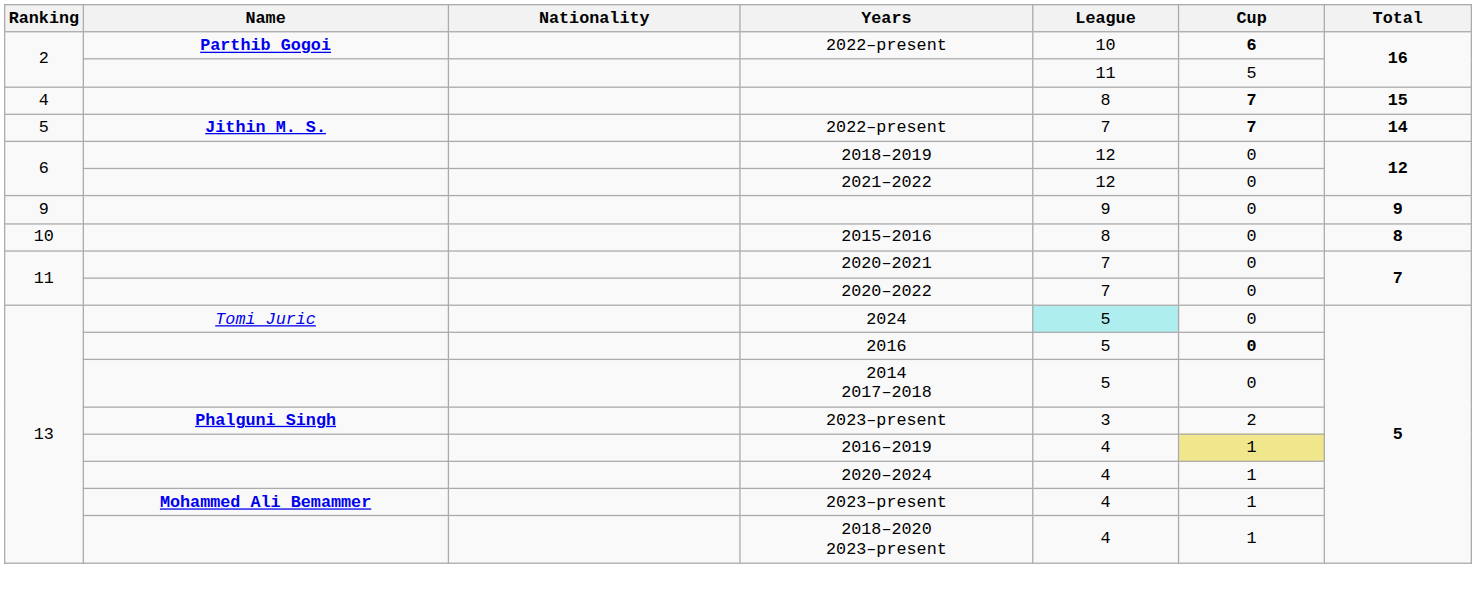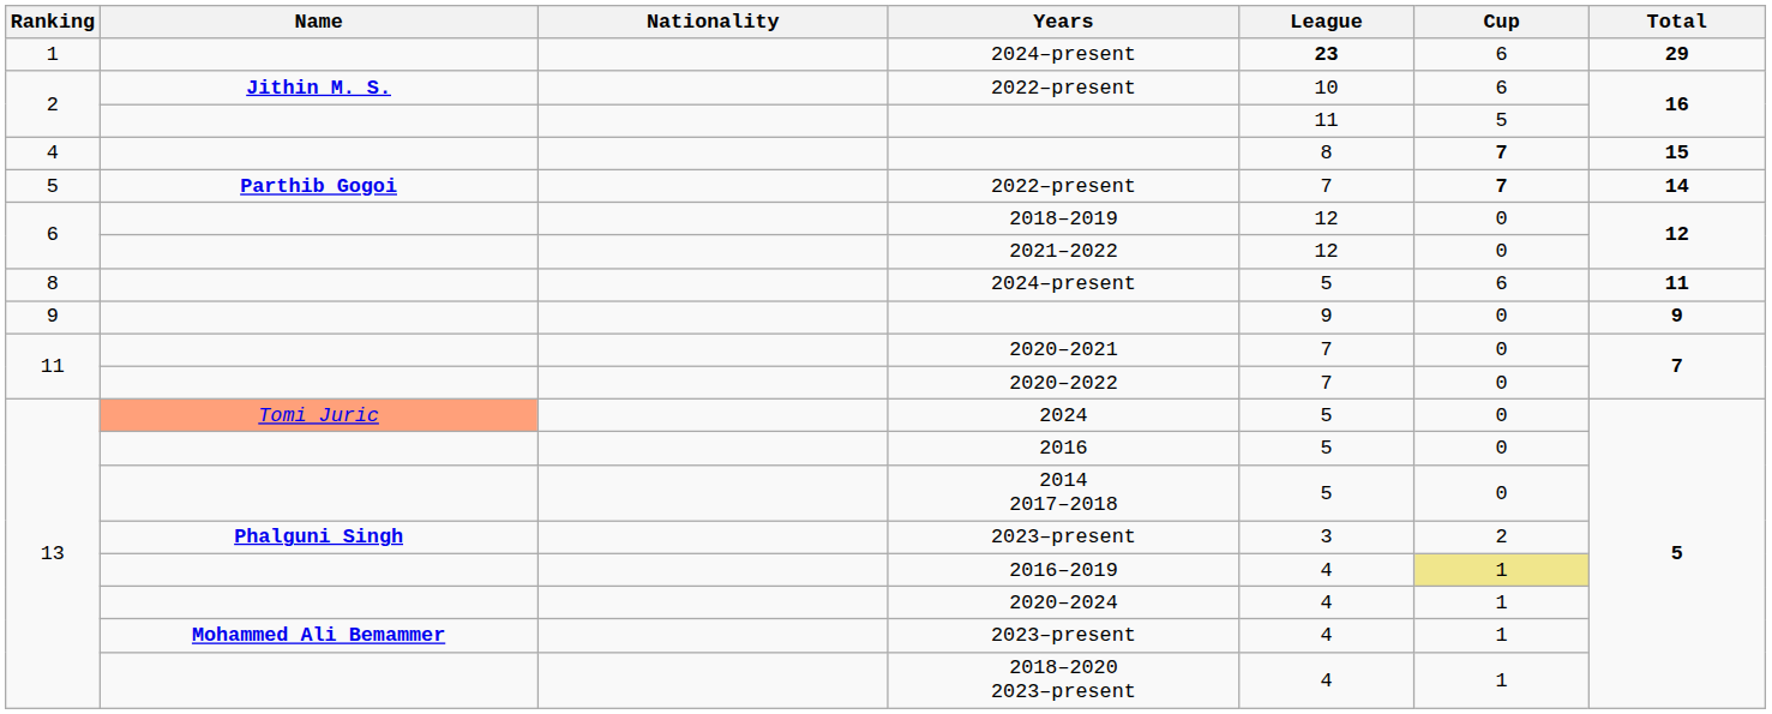 <table class="wikitable sortable" style="text-align:center;width:90%">
 <tr>
 <th width="5%">Ranking</th>
 <th width="25%">Name</th>
 <th width="20%">Nationality</th>
 <th width="20%">Years</th>
 <th width="10%">League</th>
 <th width="10%">Cup</th>
 <th width="10%">Total</th>
 </tr>
 <tr>
+<td>1</td>
+<td><strong></strong></td>
+<td></td>
+<td>2024–present</td>
+<td><strong>23</strong></td>
+<td>6</td>
+<td><strong>29</strong></td>
+</tr>
+<tr>
 <td rowspan="2">2</td>
-<td><strong><a href='#'>Parthib Gogoi</a></strong></td>
+<td><a href='#'><strong>Jithin M. S.</strong></a></td>
 <td></td>
 <td>2022–present</td>
 <td>10</td>
-<td><strong>6</strong></td>
+<td>6</td>
 <td rowspan="2"><strong>16</strong></td>
 </tr>
 <tr>
 <td><strong></strong></td>
 <td></td>
 <td></td>
 <td>11</td>
 <td>5</td>
 </tr>
 <tr>
 <td>4</td>
 <td><em></em></td>
 <td></td>
 <td></td>
 <td>8</td>
 <td><strong>7</strong></td>
 <td><strong>15</strong></td>
 </tr>
 <tr>
 <td>5</td>
-<td><a href='#'><strong>Jithin M. S.</strong></a></td>
+<td><strong><a href='#'>Parthib Gogoi</a></strong></td>
 <td></td>
 <td>2022–present</td>
 <td>7</td>
 <td><strong>7</strong></td>
 <td><strong>14</strong></td>
 </tr>
 <tr>
 <td rowspan="2">6</td>
 <td></td>
 <td></td>
 <td>2018–2019</td>
 <td>12</td>
 <td>0</td>
 <td rowspan="2"><strong>12</strong></td>
 </tr>
 <tr>
 <td><em></em></td>
 <td></td>
 <td>2021–2022</td>
 <td>12</td>
 <td>0</td>
 </tr>
 <tr>
+<td>8</td>
+<td><strong></strong></td>
+<td></td>
+<td>2024–present</td>
+<td>5</td>
+<td>6</td>
+<td><strong>11</strong></td>
+</tr>
+<tr>
 <td>9</td>
 <td><em></em></td>
 <td></td>
 <td></td>
 <td>9</td>
 <td>0</td>
 <td><strong>9</strong></td>
-</tr>
-<tr>
-<td>10</td>
-<td></td>
-<td></td>
-<td>2015–2016</td>
-<td>8</td>
-<td>0</td>
-<td><strong>8</strong></td>
 </tr>
 <tr>
 <td rowspan="2">11</td>
 <td><em></em></td>
 <td></td>
 <td>2020–2021</td>
 <td>7</td>
 <td>0</td>
 <td rowspan="2"><strong>7</strong></td>
 </tr>
 <tr>
 <td><em></em></td>
 <td></td>
 <td>2020–2022</td>
 <td>7</td>
 <td>0</td>
 </tr>
 <tr>
 <td rowspan="8">13</td>
-<td><a href='#'><em>Tomi Juric</em></a></td>
+<td style="background: lightsalmon;"><a href='#'><em>Tomi Juric</em></a></td>
 <td></td>
 <td>2024</td>
-<td style="background: paleturquoise;">5</td>
+<td>5</td>
 <td>0</td>
 <td rowspan="8"><strong>5</strong></td>
 </tr>
 <tr>
 <td></td>
 <td></td>
 <td>2016</td>
 <td>5</td>
-<td><strong>0</strong></td>
+<td>0</td>
 </tr>
 <tr>
 <td><em></em></td>
 <td></td>
 <td>2014<br>2017–2018</td>
 <td>5</td>
 <td>0</td>
 </tr>
 <tr>
 <td><a href='#'><strong>Phalguni Singh</strong></a></td>
 <td></td>
 <td>2023–present</td>
 <td>3</td>
 <td>2</td>
 </tr>
 <tr>
 <td><em></em></td>
 <td></td>
 <td>2016–2019</td>
 <td>4</td>
 <td style="background: khaki;">1</td>
 </tr>
 <tr>
 <td><em></em></td>
 <td></td>
 <td>2020–2024</td>
 <td>4</td>
 <td>1</td>
 </tr>
 <tr>
 <td><a href='#'><strong>Mohammed Ali Bemammer</strong></a></td>
 <td></td>
 <td>2023–present</td>
 <td>4</td>
 <td>1</td>
 </tr>
 <tr>
 <td><strong></strong></td>
 <td></td>
 <td>2018–2020<br>2023–present</td>
 <td>4</td>
 <td>1</td>
 </tr>
 </table>
